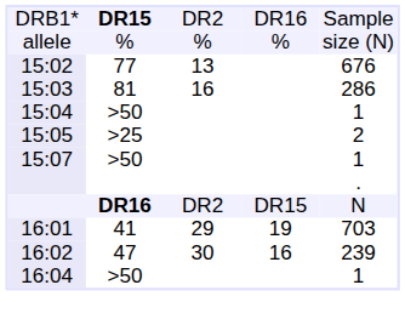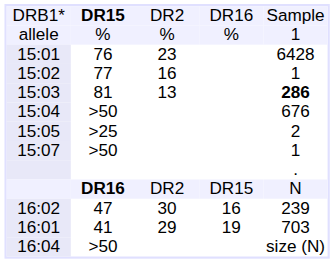 <table border="0" cellspacing="0" cellpadding="0" align="center" style="text-align:center; background:#ffffff; margin-right: 1em; border:2px #e0e0ff solid;">
 <tr style="background:#f0f0ff">
 <td style="width:60px">DRB1*</td>
 <td style="width:60px"><strong>DR15</strong></td>
 <td style="width:60px">DR2</td>
 <td style="width:60px">DR16</td>
 <td style="width:60px">Sample</td>
 </tr>
 <tr style="background:#f0f0ff">
 <td>allele</td>
 <td>%</td>
 <td>%</td>
 <td>%</td>
-<td>size (N)</td>
+<td>1</td>
+</tr>
+<tr>
+<td style = "background:#e8e8f8">15:01</td>
+<td>76</td>
+<td>23</td>
+<td></td>
+<td>6428</td>
 </tr>
 <tr>
 <td style = "background:#e8e8f8">15:02</td>
 <td>77</td>
-<td>13</td>
+<td>16</td>
 <td></td>
-<td>676</td>
+<td>1</td>
 </tr>
 <tr>
 <td style = "background:#e8e8f8">15:03</td>
 <td>81</td>
-<td>16</td>
+<td>13</td>
 <td></td>
-<td>286</td>
+<td><strong>286</strong></td>
 </tr>
 <tr>
 <td style = "background:#e8e8f8">15:04</td>
 <td>>50</td>
 <td></td>
 <td></td>
-<td>1</td>
+<td>676</td>
 </tr>
 <tr>
 <td style = "background:#e8e8f8">15:05</td>
 <td>>25</td>
 <td></td>
 <td></td>
 <td>2</td>
 </tr>
 <tr>
 <td style = "background:#e8e8f8">15:07</td>
 <td>>50</td>
 <td></td>
 <td></td>
 <td>1</td>
 </tr>
 <tr>
 <td style = "background:#e8e8f8"></td>
 <td></td>
 <td></td>
 <td></td>
 <td>.</td>
 </tr>
 <tr style="background:#f0f0ff">
 <td style="width:60px"></td>
 <td style="width:60px"><strong>DR16</strong></td>
 <td style="width:60px">DR2</td>
 <td style="width:60px">DR15</td>
 <td style="width:60px">N</td>
 </tr>
 <tr>
+<td style = "background:#e8e8f8">16:02</td>
+<td>47</td>
+<td>30</td>
+<td>16</td>
+<td>239</td>
+</tr>
+<tr>
 <td style = "background:#e8e8f8">16:01</td>
 <td>41</td>
 <td>29</td>
 <td>19</td>
 <td>703</td>
 </tr>
 <tr>
-<td style = "background:#e8e8f8">16:02</td>
-<td>47</td>
-<td>30</td>
-<td>16</td>
-<td>239</td>
-</tr>
-<tr>
 <td style = "background:#e8e8f8">16:04</td>
 <td>>50</td>
 <td></td>
 <td></td>
-<td>1</td>
+<td>size (N)</td>
 </tr>
 <tr>
 </tr>
 </table>
